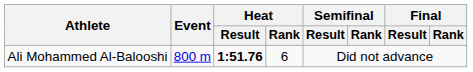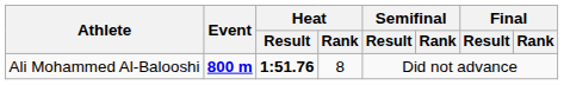 <table class=wikitable style="font-size:90%">
 <tr>
 <th rowspan="2">Athlete</th>
 <th rowspan="2">Event</th>
 <th colspan="2">Heat</th>
 <th colspan="2">Semifinal</th>
 <th colspan="2">Final</th>
 </tr>
 <tr style="font-size:95%">
 <th>Result</th>
 <th>Rank</th>
 <th>Result</th>
 <th>Rank</th>
 <th>Result</th>
 <th>Rank</th>
 </tr>
 <tr align=center>
 <td align=left>Ali Mohammed Al-Balooshi</td>
-<td align=left><a href='#'>800 m</a></td>
+<td align=left><strong><a href='#'>800 m</a></strong></td>
 <td><strong>1:51.76</strong></td>
-<td>6</td>
+<td>8</td>
 <td colspan=4>Did not advance</td>
 </tr>
 </table>
